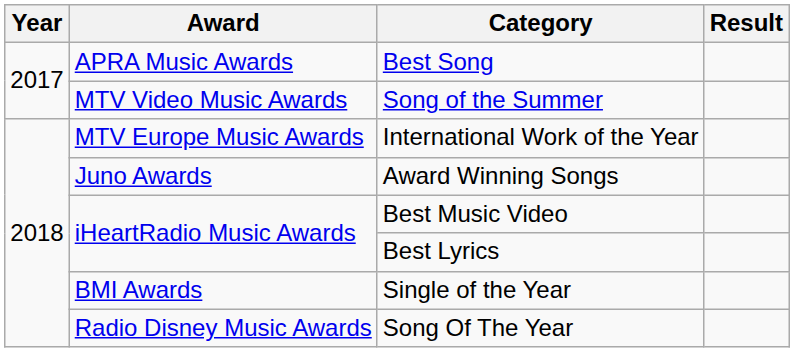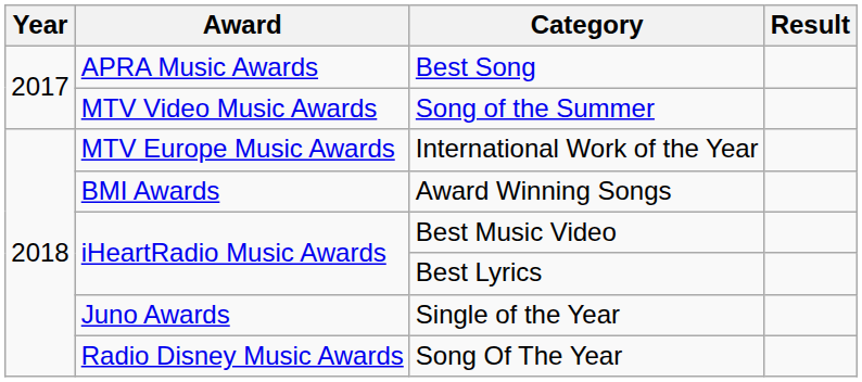 <table class="wikitable">
 <tr>
 <th>Year</th>
 <th>Award</th>
 <th>Category</th>
 <th>Result</th>
 </tr>
 <tr>
 <td rowspan=2>2017</td>
 <td><a href='#'>APRA Music Awards</a></td>
 <td><a href='#'>Best Song</a></td>
 <td></td>
 </tr>
 <tr>
 <td><a href='#'>MTV Video Music Awards</a></td>
 <td><a href='#'>Song of the Summer</a></td>
 <td></td>
 </tr>
 <tr>
 <td rowspan=6>2018</td>
 <td><a href='#'>MTV Europe Music Awards</a></td>
 <td>International Work of the Year</td>
 <td></td>
 </tr>
 <tr>
-<td><a href='#'>Juno Awards</a></td>
+<td><a href='#'>BMI Awards</a></td>
 <td>Award Winning Songs</td>
 <td></td>
 </tr>
 <tr>
 <td rowspan=2><a href='#'>iHeartRadio Music Awards</a></td>
 <td>Best Music Video</td>
 <td></td>
 </tr>
 <tr>
 <td>Best Lyrics</td>
 <td></td>
 </tr>
 <tr>
-<td><a href='#'>BMI Awards</a></td>
+<td><a href='#'>Juno Awards</a></td>
 <td>Single of the Year</td>
 <td></td>
 </tr>
 <tr>
 <td><a href='#'>Radio Disney Music Awards</a></td>
 <td>Song Of The Year</td>
 <td></td>
 </tr>
 </table>
